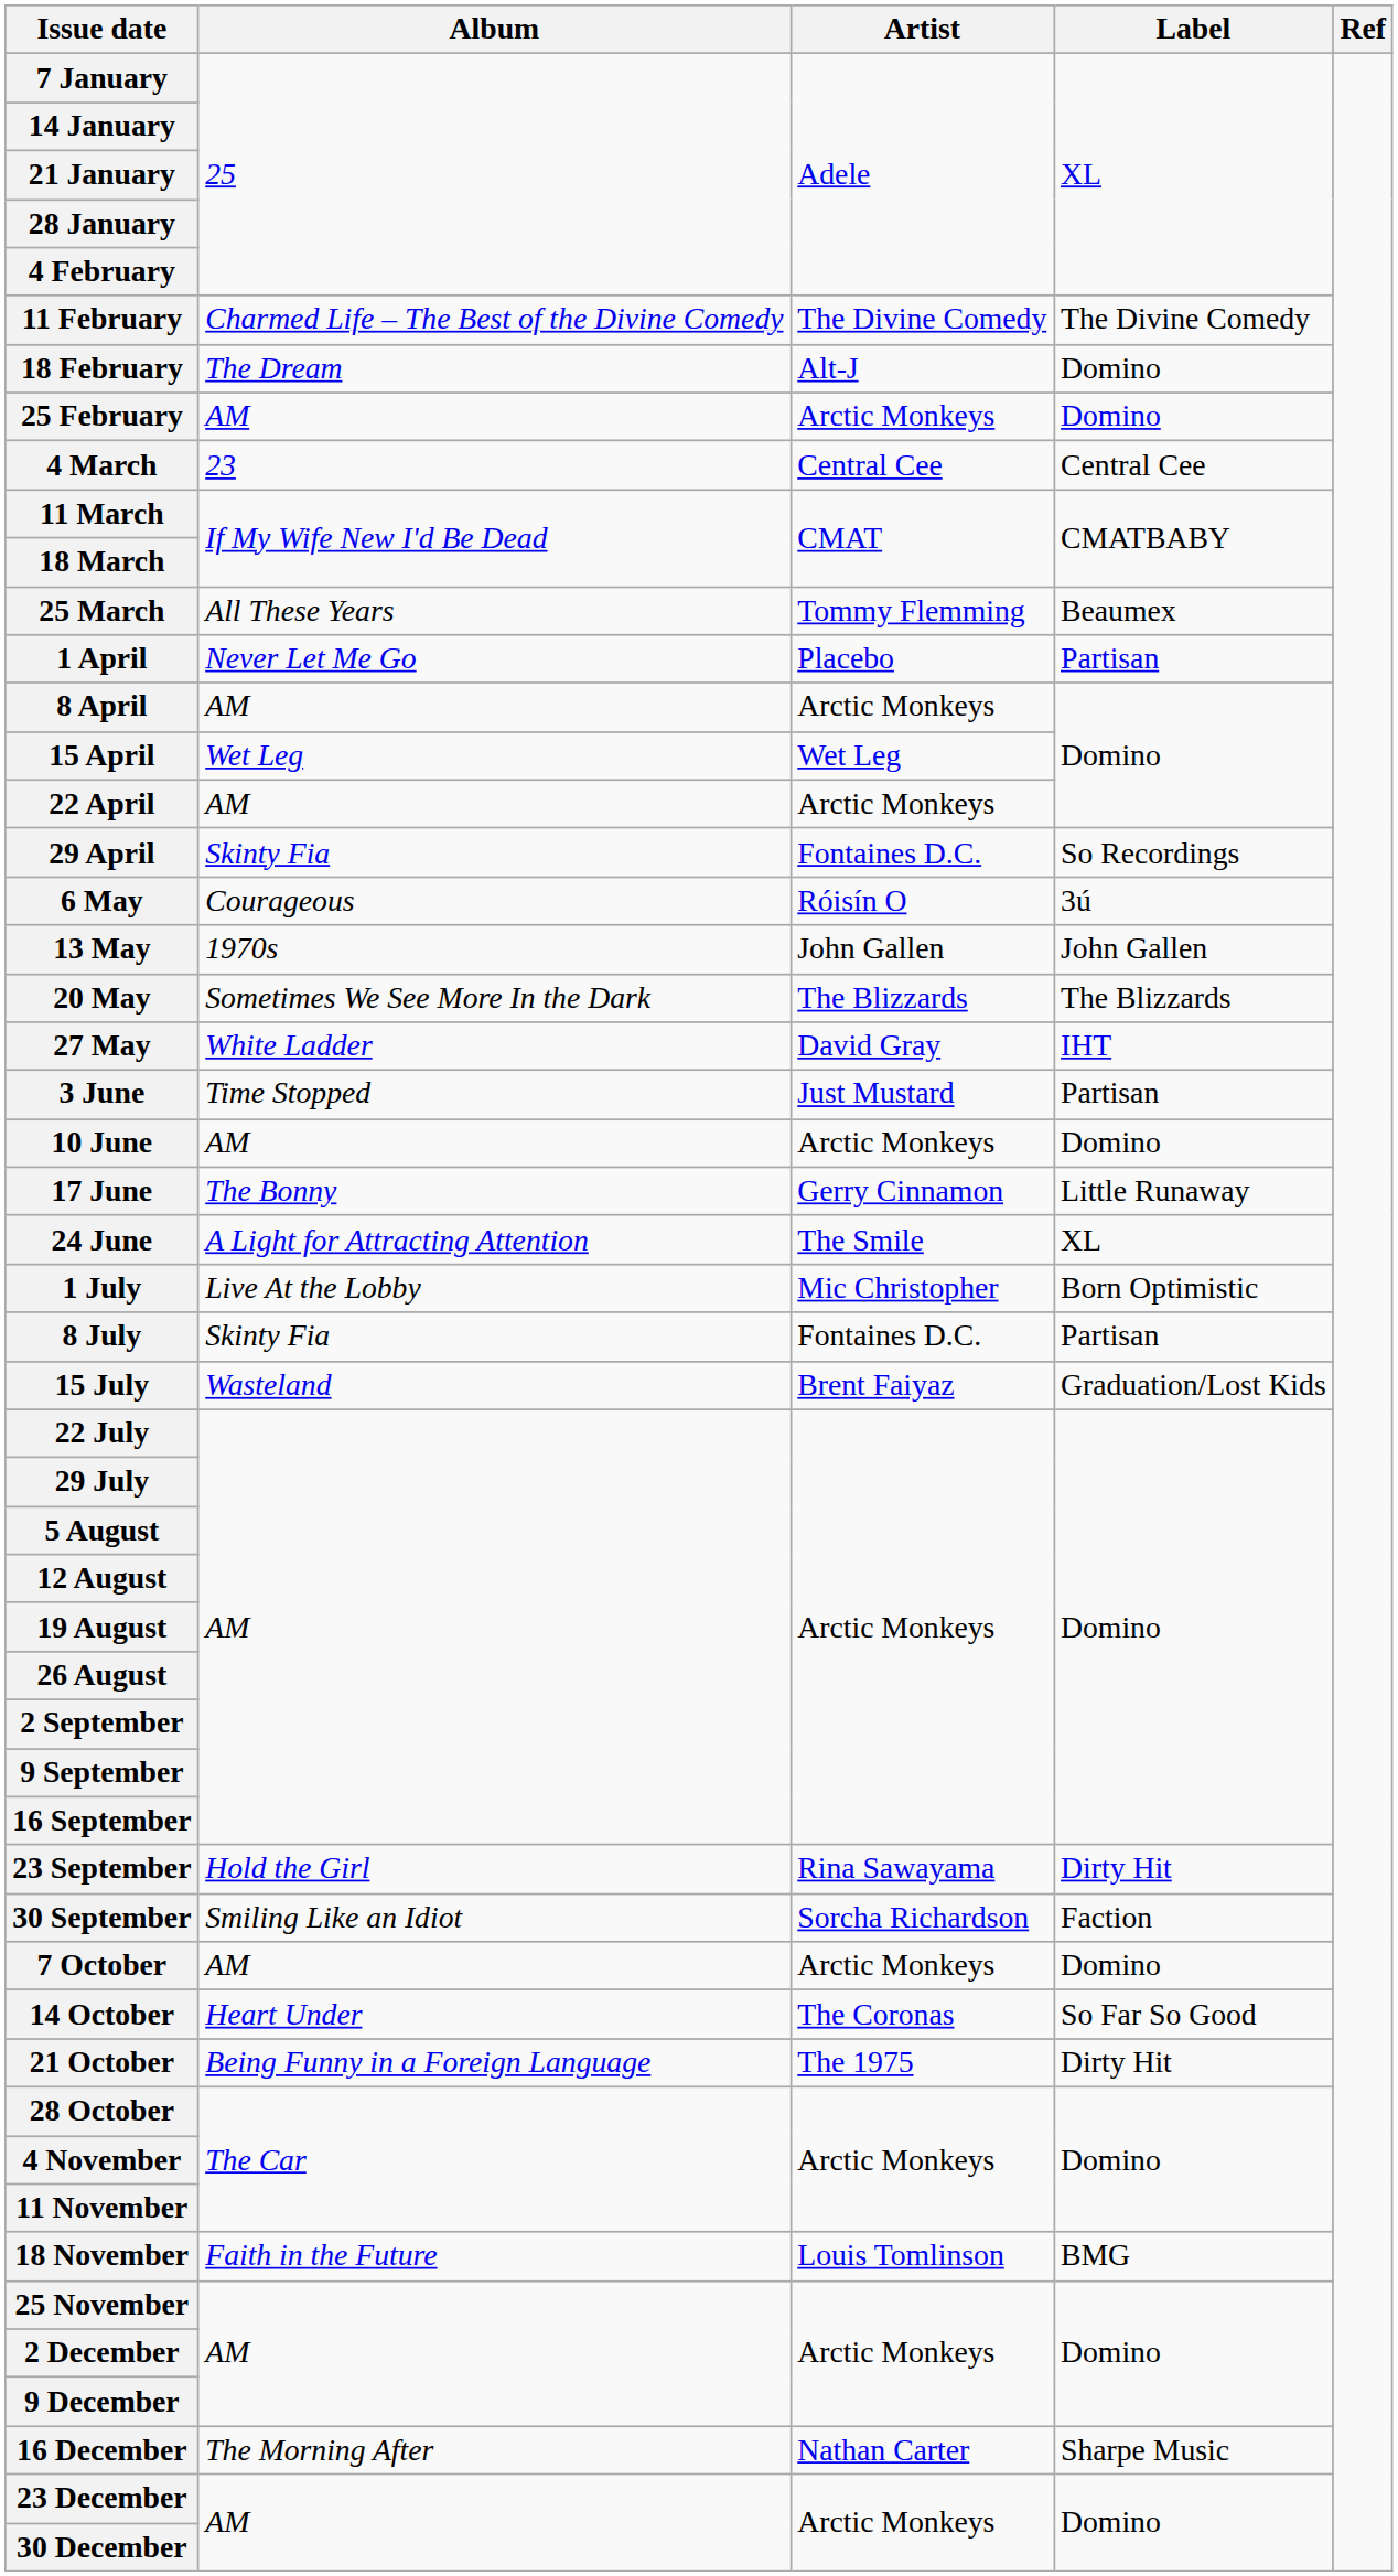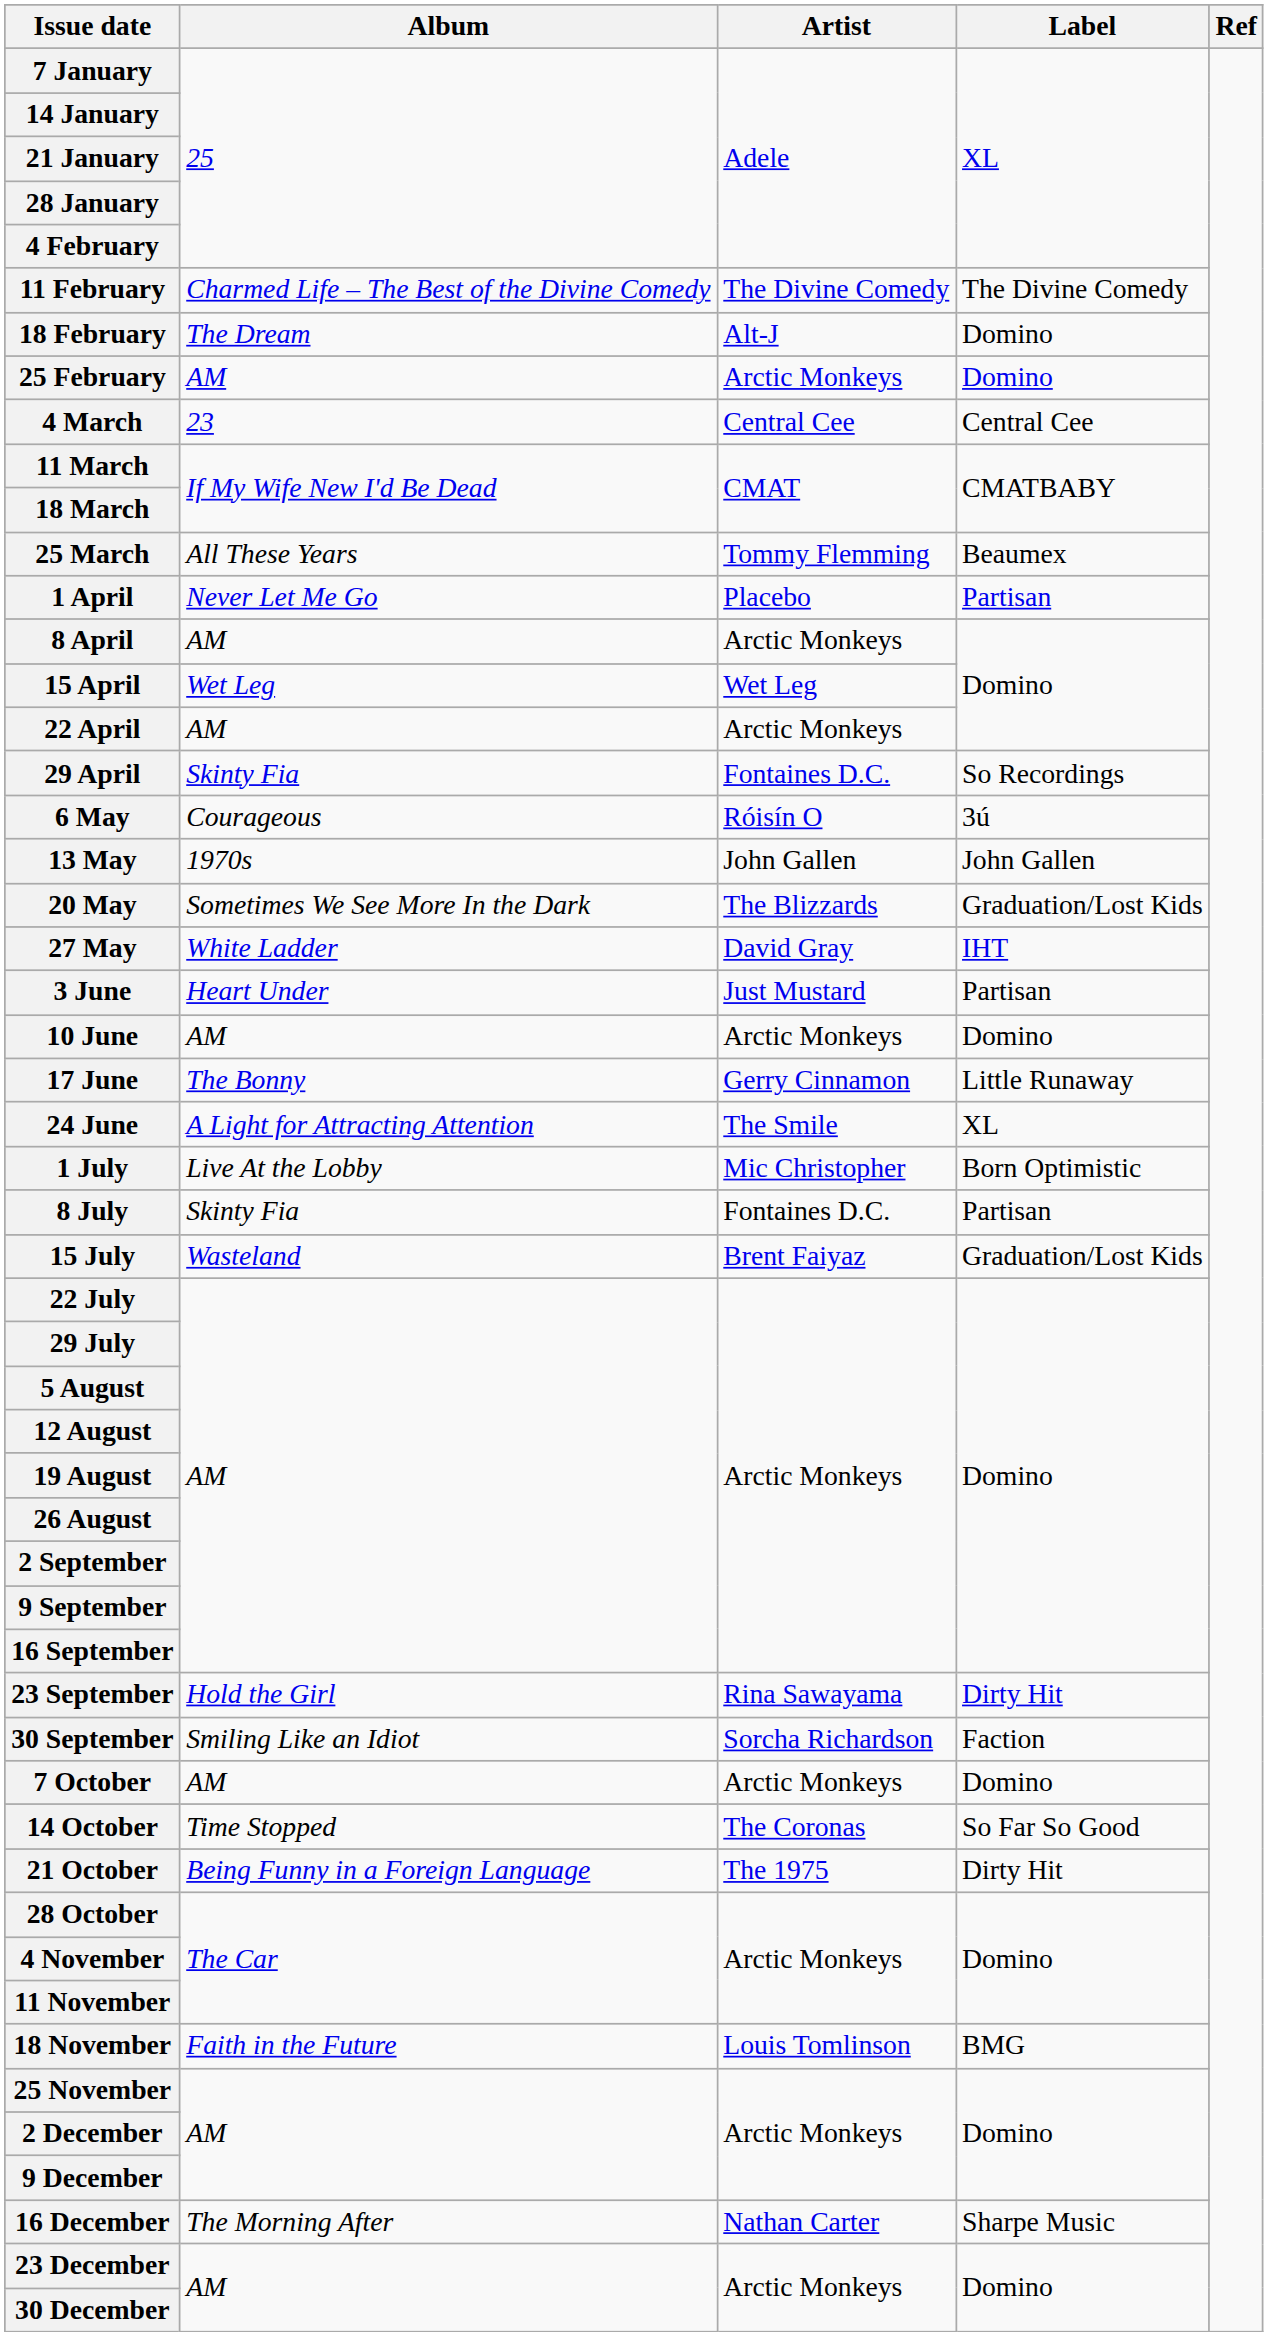 <table class="wikitable plainrowheaders" style="text-align:left">
 <tr>
 <th scope="col">Issue date</th>
 <th scope="col">Album</th>
 <th scope="col">Artist</th>
 <th scope="col">Label</th>
 <th scope="col">Ref</th>
 </tr>
 <tr>
 <th scope="row">7 January</th>
 <td rowspan=5><em><a href='#'>25</a></em></td>
 <td rowspan=5><a href='#'>Adele</a></td>
 <td rowspan=5><a href='#'>XL</a></td>
 <td rowspan="52"></td>
 </tr>
 <tr>
 <th scope="row">14 January</th>
 </tr>
 <tr>
 <th scope="row">21 January</th>
 </tr>
 <tr>
 <th scope="row">28 January</th>
 </tr>
 <tr>
 <th scope="row">4 February</th>
 </tr>
 <tr>
 <th scope="row">11 February</th>
 <td><em><a href='#'>Charmed Life – The Best of the Divine Comedy</a></em></td>
 <td><a href='#'>The Divine Comedy</a></td>
 <td>The Divine Comedy</td>
 </tr>
 <tr>
 <th scope="row">18 February</th>
 <td><em><a href='#'>The Dream</a></em></td>
 <td><a href='#'>Alt-J</a></td>
 <td>Domino</td>
 </tr>
 <tr>
 <th scope="row">25 February</th>
 <td><em><a href='#'>AM</a></em></td>
 <td><a href='#'>Arctic Monkeys</a></td>
 <td><a href='#'>Domino</a></td>
 </tr>
 <tr>
 <th scope="row">4 March</th>
 <td><em><a href='#'>23</a></em></td>
 <td><a href='#'>Central Cee</a></td>
 <td>Central Cee</td>
 </tr>
 <tr>
 <th scope="row">11 March</th>
 <td rowspan=2><em><a href='#'>If My Wife New I'd Be Dead</a></em></td>
 <td rowspan=2><a href='#'>CMAT</a></td>
 <td rowspan=2>CMATBABY</td>
 </tr>
 <tr>
 <th scope="row">18 March</th>
 </tr>
 <tr>
 <th scope="row">25 March</th>
 <td><em>All These Years</em></td>
 <td><a href='#'>Tommy Flemming</a></td>
 <td>Beaumex</td>
 </tr>
 <tr>
 <th scope="row">1 April</th>
 <td><em><a href='#'>Never Let Me Go</a></em></td>
 <td><a href='#'>Placebo</a></td>
 <td><a href='#'>Partisan</a></td>
 </tr>
 <tr>
 <th scope="row">8 April</th>
 <td><em>AM</em></td>
 <td>Arctic Monkeys</td>
 <td rowspan=3>Domino</td>
 </tr>
 <tr>
 <th scope="row">15 April</th>
 <td><em><a href='#'>Wet Leg</a></em></td>
 <td><a href='#'>Wet Leg</a></td>
 </tr>
 <tr>
 <th scope="row">22 April</th>
 <td><em>AM</em></td>
 <td>Arctic Monkeys</td>
 </tr>
 <tr>
 <th scope="row">29 April</th>
 <td><em><a href='#'>Skinty Fia</a></em></td>
 <td><a href='#'>Fontaines D.C.</a></td>
 <td>So Recordings</td>
 </tr>
 <tr>
 <th scope="row">6 May</th>
 <td><em>Courageous</em></td>
 <td><a href='#'>Róisín O</a></td>
 <td>3ú</td>
 </tr>
 <tr>
 <th scope="row">13 May</th>
 <td><em>1970s</em></td>
 <td>John Gallen</td>
 <td>John Gallen</td>
 </tr>
 <tr>
 <th scope="row">20 May</th>
 <td><em>Sometimes We See More In the Dark</em></td>
 <td><a href='#'>The Blizzards</a></td>
-<td>The Blizzards</td>
+<td>Graduation/Lost Kids</td>
 </tr>
 <tr>
 <th scope="row">27 May</th>
 <td><em><a href='#'>White Ladder</a></em></td>
 <td><a href='#'>David Gray</a></td>
 <td><a href='#'>IHT</a></td>
 </tr>
 <tr>
 <th scope="row">3 June</th>
-<td><em>Time Stopped</em></td>
+<td><em><a href='#'>Heart Under</a></em></td>
 <td><a href='#'>Just Mustard</a></td>
 <td>Partisan</td>
 </tr>
 <tr>
 <th scope="row">10 June</th>
 <td><em>AM</em></td>
 <td>Arctic Monkeys</td>
 <td>Domino</td>
 </tr>
 <tr>
 <th scope="row">17 June</th>
 <td><em><a href='#'>The Bonny</a></em></td>
 <td><a href='#'>Gerry Cinnamon</a></td>
 <td>Little Runaway</td>
 </tr>
 <tr>
 <th scope="row">24 June</th>
 <td><em><a href='#'>A Light for Attracting Attention</a></em></td>
 <td><a href='#'>The Smile</a></td>
 <td>XL</td>
 </tr>
 <tr>
 <th scope="row">1 July</th>
 <td><em>Live At the Lobby</em></td>
 <td><a href='#'>Mic Christopher</a></td>
 <td>Born Optimistic</td>
 </tr>
 <tr>
 <th scope="row">8 July</th>
 <td><em>Skinty Fia</em></td>
 <td>Fontaines D.C.</td>
 <td>Partisan</td>
 </tr>
 <tr>
 <th scope="row">15 July</th>
 <td><em><a href='#'>Wasteland</a></em></td>
 <td><a href='#'>Brent Faiyaz</a></td>
 <td>Graduation/Lost Kids</td>
 </tr>
 <tr>
 <th scope="row">22 July</th>
 <td rowspan=9><em>AM</em></td>
 <td rowspan=9>Arctic Monkeys</td>
 <td rowspan=9>Domino</td>
 </tr>
 <tr>
 <th scope="row">29 July</th>
 </tr>
 <tr>
 <th scope="row">5 August</th>
 </tr>
 <tr>
 <th scope="row">12 August</th>
 </tr>
 <tr>
 <th scope="row">19 August</th>
 </tr>
 <tr>
 <th scope="row">26 August</th>
 </tr>
 <tr>
 <th scope="row">2 September</th>
 </tr>
 <tr>
 <th scope="row">9 September</th>
 </tr>
 <tr>
 <th scope="row">16 September</th>
 </tr>
 <tr>
 <th scope="row">23 September</th>
 <td><em><a href='#'>Hold the Girl</a></em></td>
 <td><a href='#'>Rina Sawayama</a></td>
 <td><a href='#'>Dirty Hit</a></td>
 </tr>
 <tr>
 <th scope="row">30 September</th>
 <td><em>Smiling Like an Idiot</em></td>
 <td><a href='#'>Sorcha Richardson</a></td>
 <td>Faction</td>
 </tr>
 <tr>
 <th scope="row">7 October</th>
 <td><em>AM</em></td>
 <td>Arctic Monkeys</td>
 <td>Domino</td>
 </tr>
 <tr>
 <th scope="row">14 October</th>
-<td><em><a href='#'>Heart Under</a></em></td>
+<td><em>Time Stopped</em></td>
 <td><a href='#'>The Coronas</a></td>
 <td>So Far So Good</td>
 </tr>
 <tr>
 <th scope="row">21 October</th>
 <td><em><a href='#'>Being Funny in a Foreign Language</a></em></td>
 <td><a href='#'>The 1975</a></td>
 <td>Dirty Hit</td>
 </tr>
 <tr>
 <th scope="row">28 October</th>
 <td rowspan=3><em><a href='#'>The Car</a></em></td>
 <td rowspan=3>Arctic Monkeys</td>
 <td rowspan=3>Domino</td>
 </tr>
 <tr>
 <th scope="row">4 November</th>
 </tr>
 <tr>
 <th scope="row">11 November</th>
 </tr>
 <tr>
 <th scope="row">18 November</th>
 <td><em><a href='#'>Faith in the Future</a></em></td>
 <td><a href='#'>Louis Tomlinson</a></td>
 <td>BMG</td>
 </tr>
 <tr>
 <th scope="row">25 November</th>
 <td rowspan=3><em>AM</em></td>
 <td rowspan=3>Arctic Monkeys</td>
 <td rowspan=3>Domino</td>
 </tr>
 <tr>
 <th scope="row">2 December</th>
 </tr>
 <tr>
 <th scope="row">9 December</th>
 </tr>
 <tr>
 <th scope="row">16 December</th>
 <td><em>The Morning After</em></td>
 <td><a href='#'>Nathan Carter</a></td>
 <td>Sharpe Music</td>
 </tr>
 <tr>
 <th scope="row">23 December</th>
 <td rowspan=2><em>AM</em></td>
 <td rowspan=2>Arctic Monkeys</td>
 <td rowspan=2>Domino</td>
 </tr>
 <tr>
 <th scope="row">30 December</th>
 </tr>
 </table>
